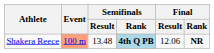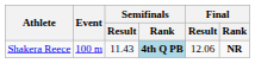 <table class=wikitable style="font-size:90%">
 <tr>
 <th rowspan="2">Athlete</th>
 <th rowspan="2">Event</th>
 <th colspan="2">Semifinals</th>
 <th colspan="2">Final</th>
 </tr>
 <tr>
 <th>Result</th>
 <th>Rank</th>
 <th>Result</th>
 <th>Rank</th>
 </tr>
 <tr>
 <td><a href='#'>Shakera Reece</a></td>
-<td style="background: lightsalmon;"><a href='#'>100 m</a></td>
-<td align=center>13.48</td>
+<td><a href='#'>100 m</a></td>
+<td align=center>11.43</td>
 <td align=center style="background: lightblue;"><strong>4th Q PB</strong></td>
 <td align=center>12.06</td>
 <td align=center> <strong>NR</strong></td>
 </tr>
 </table>
